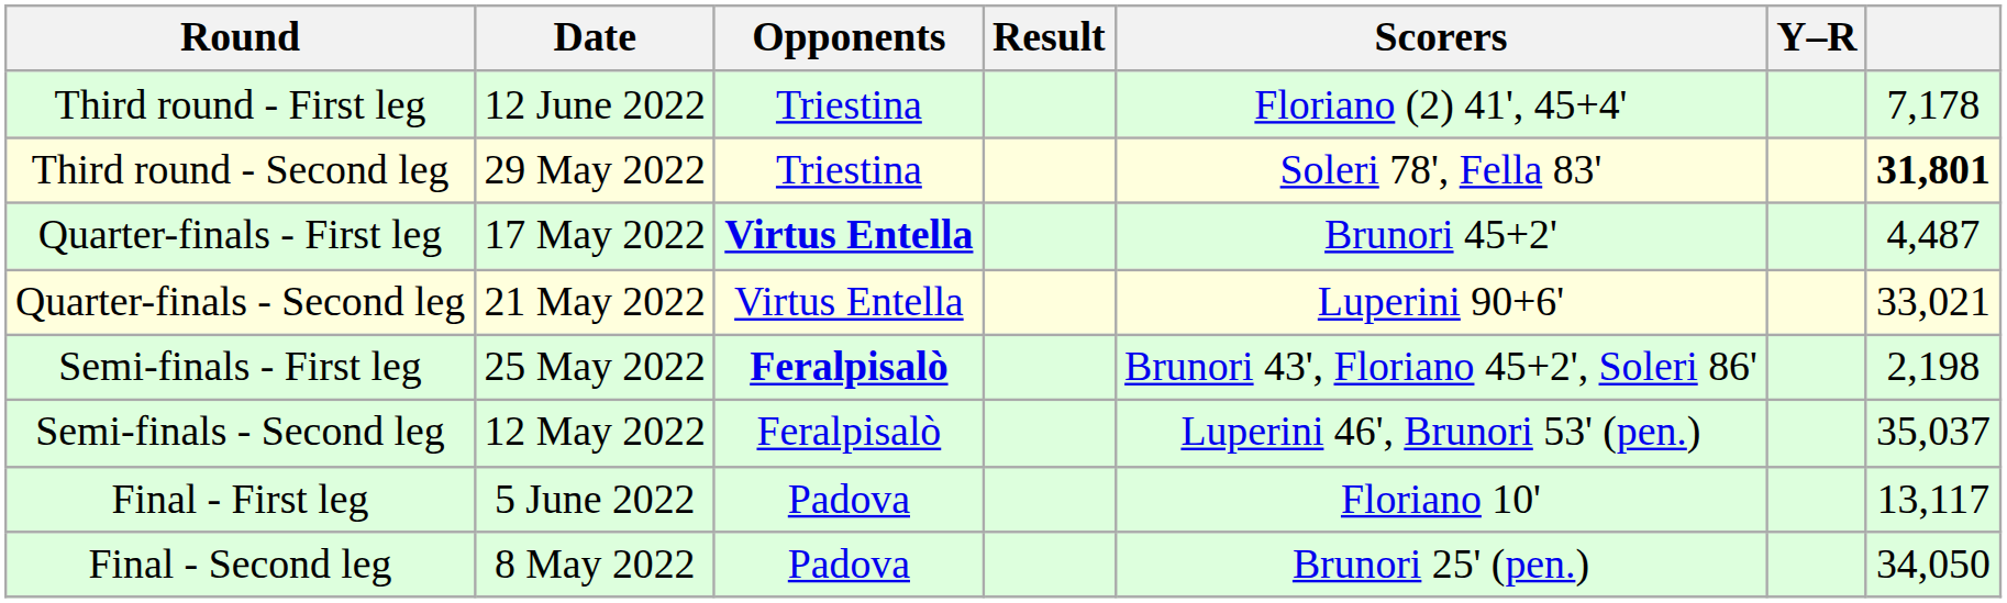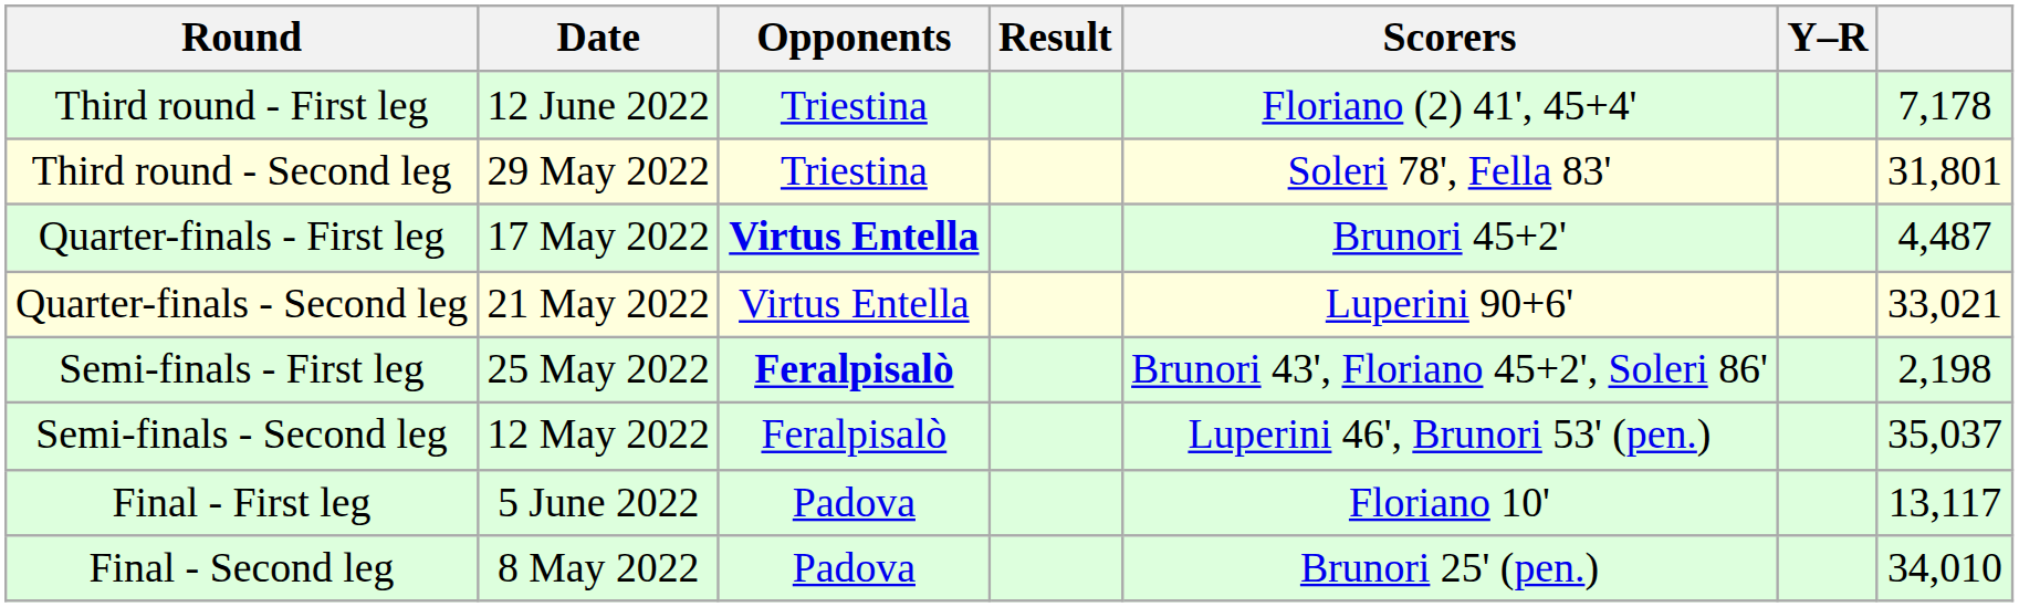 <table class="wikitable" style="text-align:center">
 <tr>
 <th>Round</th>
 <th>Date</th>
 <th>Opponents</th>
 <th>Result</th>
 <th>Scorers</th>
 <th>Y–R</th>
 <th></th>
 </tr>
 <tr style="background:#ddffdd">
 <td>Third round - First leg</td>
 <td>12 June 2022</td>
 <td><a href='#'>Triestina</a></td>
 <td></td>
 <td><a href='#'>Floriano</a> (2) 41', 45+4'</td>
 <td></td>
 <td>7,178</td>
 </tr>
 <tr style="background:#ffffdd">
 <td>Third round - Second leg</td>
 <td>29 May 2022</td>
 <td><a href='#'>Triestina</a></td>
 <td></td>
 <td><a href='#'>Soleri</a> 78', <a href='#'>Fella</a> 83'</td>
 <td></td>
-<td><strong>31,801</strong></td>
+<td>31,801</td>
 </tr>
 <tr style="background:#ddffdd">
 <td>Quarter-finals - First leg</td>
 <td>17 May 2022</td>
 <td><strong><a href='#'>Virtus Entella</a></strong></td>
 <td></td>
 <td><a href='#'>Brunori</a> 45+2'</td>
 <td></td>
 <td>4,487</td>
 </tr>
 <tr style="background:#ffffdd">
 <td>Quarter-finals - Second leg</td>
 <td>21 May 2022</td>
 <td><a href='#'>Virtus Entella</a></td>
 <td></td>
 <td><a href='#'>Luperini</a> 90+6'</td>
 <td></td>
 <td>33,021</td>
 </tr>
 <tr style="background:#ddffdd">
 <td>Semi-finals - First leg</td>
 <td>25 May 2022</td>
 <td><strong><a href='#'>Feralpisalò</a></strong></td>
 <td></td>
 <td><a href='#'>Brunori</a> 43', <a href='#'>Floriano</a> 45+2', <a href='#'>Soleri</a> 86'</td>
 <td></td>
 <td>2,198</td>
 </tr>
 <tr style="background:#ddffdd">
 <td>Semi-finals - Second leg</td>
 <td>12 May 2022</td>
 <td><a href='#'>Feralpisalò</a></td>
 <td></td>
 <td><a href='#'>Luperini</a> 46', <a href='#'>Brunori</a> 53' (<a href='#'>pen.</a>)</td>
 <td></td>
 <td>35,037</td>
 </tr>
 <tr style="background:#ddffdd">
 <td>Final - First leg</td>
 <td>5 June 2022</td>
 <td><a href='#'>Padova</a></td>
 <td></td>
 <td><a href='#'>Floriano</a> 10'</td>
 <td></td>
 <td>13,117</td>
 </tr>
 <tr style="background:#ddffdd">
 <td>Final - Second leg</td>
 <td>8 May 2022</td>
 <td><a href='#'>Padova</a></td>
 <td></td>
 <td><a href='#'>Brunori</a> 25' (<a href='#'>pen.</a>)</td>
 <td></td>
-<td>34,050</td>
+<td>34,010</td>
 </tr>
 </table>
